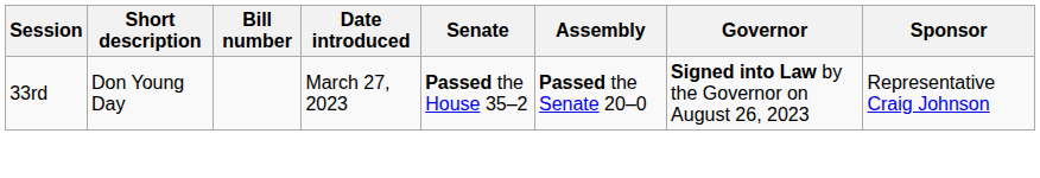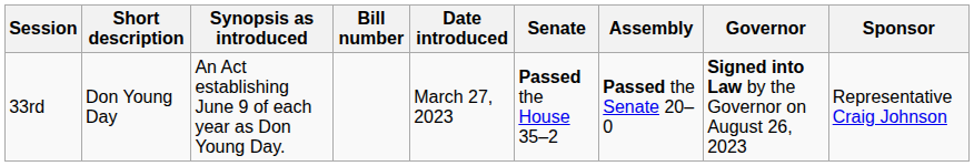 <table class="wikitable">
 <tr>
 <th>Session</th>
 <th>Short description</th>
+<th>Synopsis as introduced</th>
 <th>Bill number</th>
 <th>Date introduced</th>
 <th>Senate</th>
 <th>Assembly</th>
 <th>Governor</th>
 <th>Sponsor</th>
 </tr>
 <tr>
 <td>33rd</td>
 <td>Don Young Day</td>
+<td>An Act establishing June 9 of each year as Don Young Day.</td>
 <td></td>
 <td>March 27, 2023</td>
 <td><strong>Passed</strong> the <a href='#'>House</a> 35–2</td>
 <td><strong>Passed</strong> the <a href='#'>Senate</a> 20–0</td>
 <td><strong>Signed into Law</strong> by the Governor on August 26, 2023</td>
 <td>Representative <a href='#'>Craig Johnson</a></td>
 </tr>
 </table>
